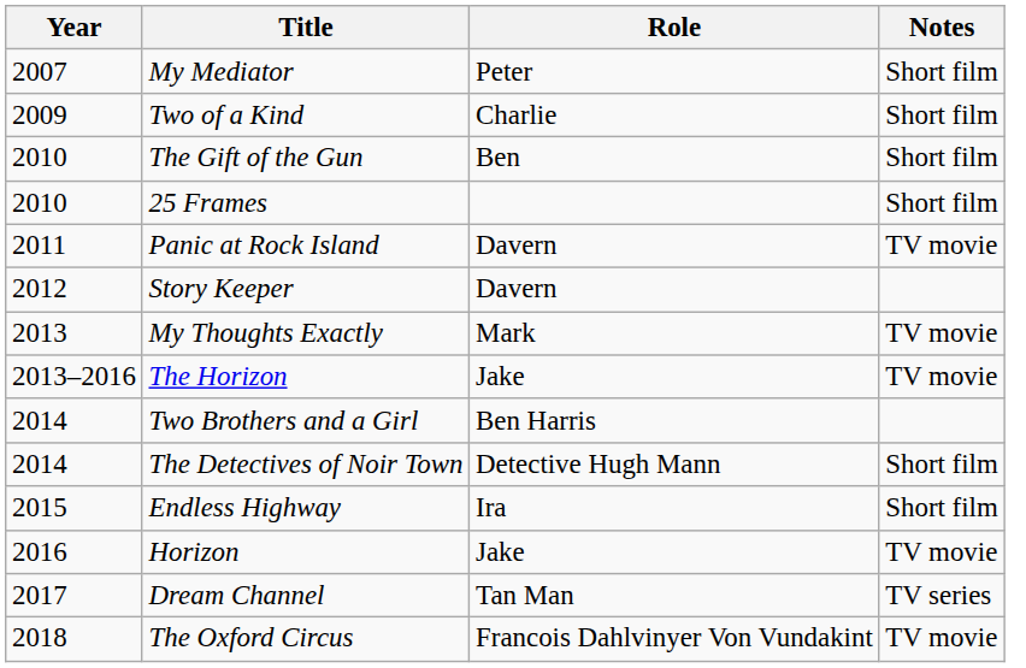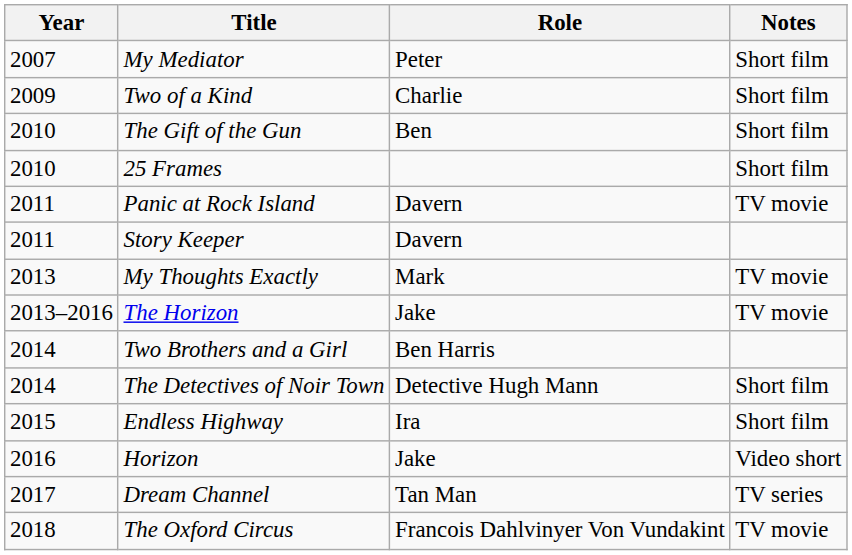 <table class="wikitable">
 <tr>
 <th scope="col">Year</th>
 <th scope="col">Title</th>
 <th scope="col">Role</th>
 <th scope="col">Notes</th>
 </tr>
 <tr>
 <td>2007</td>
 <td><em>My Mediator</em></td>
 <td>Peter</td>
 <td>Short film</td>
 </tr>
 <tr>
 <td>2009</td>
 <td><em>Two of a Kind</em></td>
 <td>Charlie</td>
 <td>Short film</td>
 </tr>
 <tr>
 <td>2010</td>
 <td><em>The Gift of the Gun</em></td>
 <td>Ben</td>
 <td>Short film</td>
 </tr>
 <tr>
 <td>2010</td>
 <td><em>25 Frames</em></td>
 <td></td>
 <td>Short film</td>
 </tr>
 <tr>
 <td>2011</td>
 <td><em>Panic at Rock Island</em></td>
 <td>Davern</td>
 <td>TV movie</td>
 </tr>
 <tr>
-<td>2012</td>
+<td>2011</td>
 <td><em>Story Keeper</em></td>
 <td>Davern</td>
 <td></td>
 </tr>
 <tr>
 <td>2013</td>
 <td><em>My Thoughts Exactly</em></td>
 <td>Mark</td>
 <td>TV movie</td>
 </tr>
 <tr>
 <td>2013–2016</td>
 <td><em><a href='#'>The Horizon</a></em></td>
 <td>Jake</td>
 <td>TV movie</td>
 </tr>
 <tr>
 <td>2014</td>
 <td><em>Two Brothers and a Girl</em></td>
 <td>Ben Harris</td>
 <td></td>
 </tr>
 <tr>
 <td>2014</td>
 <td><em>The Detectives of Noir Town</em></td>
 <td>Detective Hugh Mann</td>
 <td>Short film</td>
 </tr>
 <tr>
 <td>2015</td>
 <td><em>Endless Highway</em></td>
 <td>Ira</td>
 <td>Short film</td>
 </tr>
 <tr>
 <td>2016</td>
 <td><em>Horizon</em></td>
 <td>Jake</td>
-<td>TV movie</td>
+<td>Video short</td>
 </tr>
 <tr>
 <td>2017</td>
 <td><em>Dream Channel</em></td>
 <td>Tan Man</td>
 <td>TV series</td>
 </tr>
 <tr>
 <td>2018</td>
 <td><em>The Oxford Circus</em></td>
 <td>Francois Dahlvinyer Von Vundakint</td>
 <td>TV movie</td>
 </tr>
 </table>
